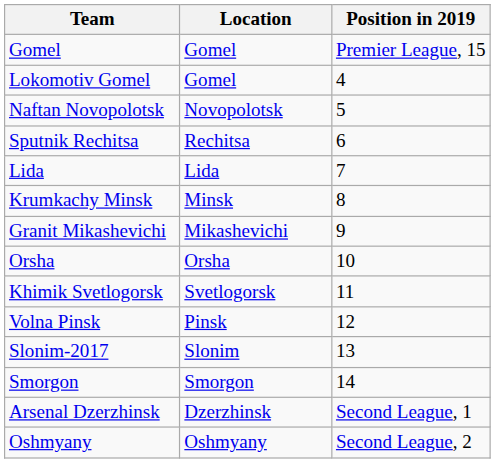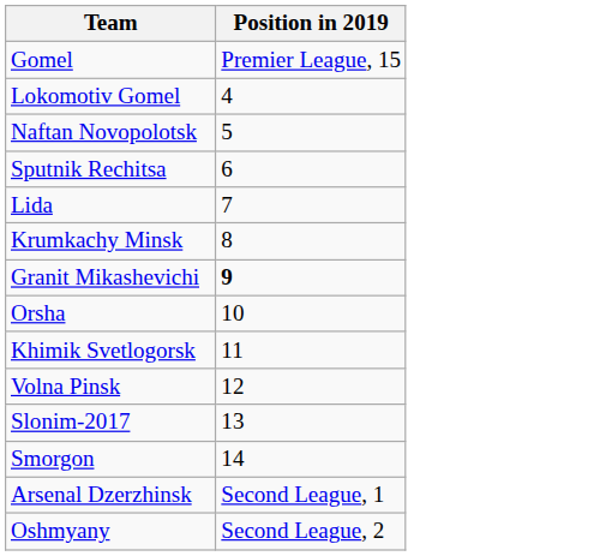 <table class="wikitable sortable" style="text-align:left">
 <tr>
 <th width=140>Team</th>
-<th width=120>Location</th>
 <th data-sort-type="number">Position in 2019</th>
 </tr>
 <tr>
-<td><a href='#'>Gomel</a></td>
 <td><a href='#'>Gomel</a></td>
 <td><a href='#'>Premier League</a>, 15</td>
 </tr>
 <tr>
 <td><a href='#'>Lokomotiv Gomel</a></td>
-<td><a href='#'>Gomel</a></td>
 <td>4</td>
 </tr>
 <tr>
 <td><a href='#'>Naftan Novopolotsk</a></td>
-<td><a href='#'>Novopolotsk</a></td>
 <td>5</td>
 </tr>
 <tr>
 <td><a href='#'>Sputnik Rechitsa</a></td>
-<td><a href='#'>Rechitsa</a></td>
 <td>6</td>
 </tr>
 <tr>
-<td><a href='#'>Lida</a></td>
 <td><a href='#'>Lida</a></td>
 <td>7</td>
 </tr>
 <tr>
 <td><a href='#'>Krumkachy Minsk</a></td>
-<td><a href='#'>Minsk</a></td>
 <td>8</td>
 </tr>
 <tr>
 <td><a href='#'>Granit Mikashevichi</a></td>
-<td><a href='#'>Mikashevichi</a></td>
-<td>9</td>
+<td><strong>9</strong></td>
 </tr>
 <tr>
-<td><a href='#'>Orsha</a></td>
 <td><a href='#'>Orsha</a></td>
 <td>10</td>
 </tr>
 <tr>
 <td><a href='#'>Khimik Svetlogorsk</a></td>
-<td><a href='#'>Svetlogorsk</a></td>
 <td>11</td>
 </tr>
 <tr>
 <td><a href='#'>Volna Pinsk</a></td>
-<td><a href='#'>Pinsk</a></td>
 <td>12</td>
 </tr>
 <tr>
 <td><a href='#'>Slonim-2017</a></td>
-<td><a href='#'>Slonim</a></td>
 <td>13</td>
 </tr>
 <tr>
-<td><a href='#'>Smorgon</a></td>
 <td><a href='#'>Smorgon</a></td>
 <td>14</td>
 </tr>
 <tr>
 <td><a href='#'>Arsenal Dzerzhinsk</a></td>
-<td><a href='#'>Dzerzhinsk</a></td>
 <td><a href='#'>Second League</a>, 1</td>
 </tr>
 <tr>
 <td><a href='#'>Oshmyany</a></td>
-<td><a href='#'>Oshmyany</a></td>
 <td><a href='#'>Second League</a>, 2</td>
 </tr>
 </table>
